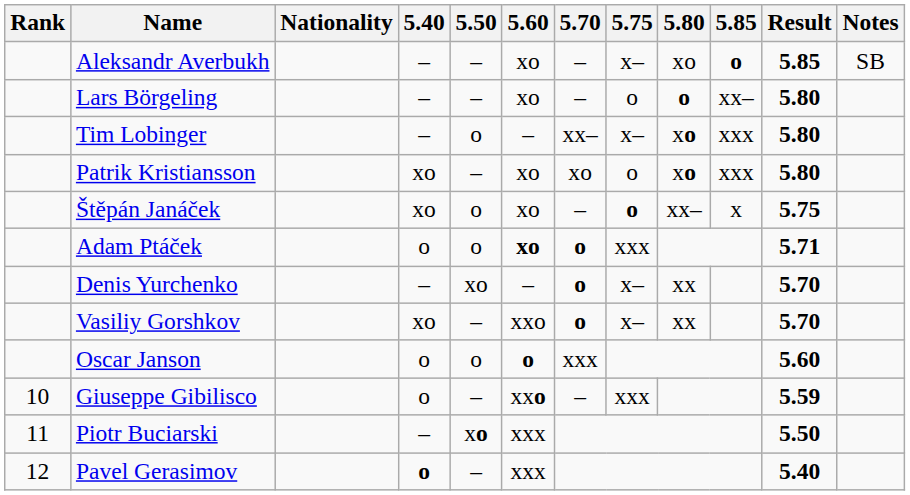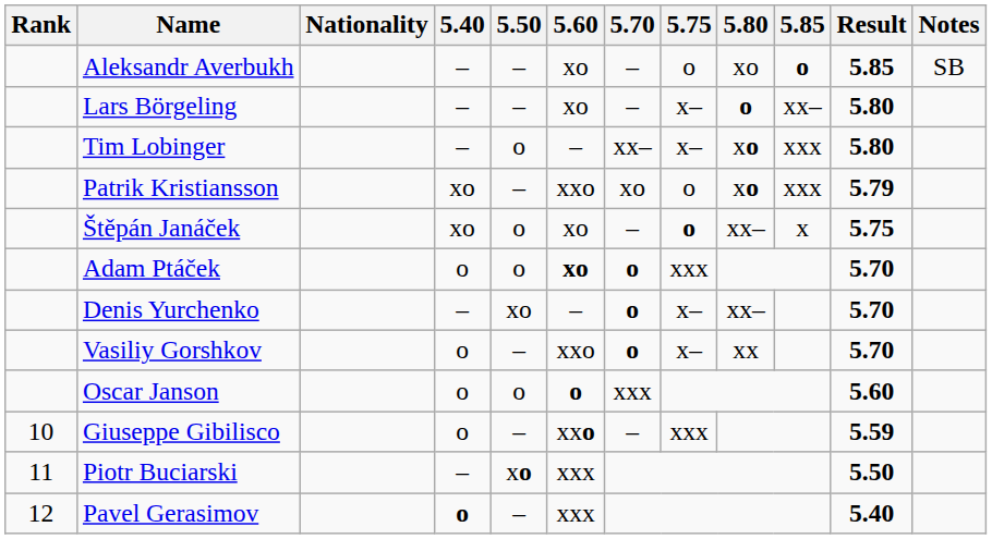 <table class="wikitable sortable" style="text-align:center">
 <tr>
 <th>Rank</th>
 <th>Name</th>
 <th>Nationality</th>
 <th>5.40</th>
 <th>5.50</th>
 <th>5.60</th>
 <th>5.70</th>
 <th>5.75</th>
 <th>5.80</th>
 <th>5.85</th>
 <th>Result</th>
 <th>Notes</th>
 </tr>
 <tr>
 <td></td>
 <td align=left><a href='#'>Aleksandr Averbukh</a></td>
 <td align=left></td>
 <td>–</td>
 <td>–</td>
 <td>xo</td>
 <td>–</td>
-<td>x–</td>
+<td>o</td>
 <td>xo</td>
 <td><strong>o</strong></td>
 <td><strong>5.85</strong></td>
 <td>SB</td>
 </tr>
 <tr>
 <td></td>
 <td align=left><a href='#'>Lars Börgeling</a></td>
 <td align=left></td>
 <td>–</td>
 <td>–</td>
 <td>xo</td>
 <td>–</td>
-<td>o</td>
+<td>x–</td>
 <td><strong>o</strong></td>
 <td>xx–</td>
 <td><strong>5.80</strong></td>
 <td></td>
 </tr>
 <tr>
 <td></td>
 <td align=left><a href='#'>Tim Lobinger</a></td>
 <td align=left></td>
 <td>–</td>
 <td>o</td>
 <td>–</td>
 <td>xx–</td>
 <td>x–</td>
 <td>x<strong>o</strong></td>
 <td>xxx</td>
 <td><strong>5.80</strong></td>
 <td></td>
 </tr>
 <tr>
 <td></td>
 <td align=left><a href='#'>Patrik Kristiansson</a></td>
 <td align=left></td>
 <td>xo</td>
 <td>–</td>
-<td>xo</td>
+<td>xxo</td>
 <td>xo</td>
 <td>o</td>
 <td>x<strong>o</strong></td>
 <td>xxx</td>
-<td><strong>5.80</strong></td>
+<td><strong>5.79</strong></td>
 <td></td>
 </tr>
 <tr>
 <td></td>
 <td align=left><a href='#'>Štěpán Janáček</a></td>
 <td align=left></td>
 <td>xo</td>
 <td>o</td>
 <td>xo</td>
 <td>–</td>
 <td><strong>o</strong></td>
 <td>xx–</td>
 <td>x</td>
 <td><strong>5.75</strong></td>
 <td></td>
 </tr>
 <tr>
 <td></td>
 <td align=left><a href='#'>Adam Ptáček</a></td>
 <td align=left></td>
 <td>o</td>
 <td>o</td>
 <td><strong>xo</strong></td>
 <td><strong>o</strong></td>
 <td>xxx</td>
 <td colspan=2></td>
-<td><strong>5.71</strong></td>
+<td><strong>5.70</strong></td>
 <td></td>
 </tr>
 <tr>
 <td></td>
 <td align=left><a href='#'>Denis Yurchenko</a></td>
 <td align=left></td>
 <td>–</td>
 <td>xo</td>
 <td>–</td>
 <td><strong>o</strong></td>
 <td>x–</td>
-<td>xx</td>
+<td>xx–</td>
 <td></td>
 <td><strong>5.70</strong></td>
 <td></td>
 </tr>
 <tr>
 <td></td>
 <td align=left><a href='#'>Vasiliy Gorshkov</a></td>
 <td align=left></td>
-<td>xo</td>
+<td>o</td>
 <td>–</td>
 <td>xxo</td>
 <td><strong>o</strong></td>
 <td>x–</td>
 <td>xx</td>
 <td></td>
 <td><strong>5.70</strong></td>
 <td></td>
 </tr>
 <tr>
 <td></td>
 <td align=left><a href='#'>Oscar Janson</a></td>
 <td align=left></td>
 <td>o</td>
 <td>o</td>
 <td><strong>o</strong></td>
 <td>xxx</td>
 <td colspan=3></td>
 <td><strong>5.60</strong></td>
 <td></td>
 </tr>
 <tr>
 <td>10</td>
 <td align=left><a href='#'>Giuseppe Gibilisco</a></td>
 <td align=left></td>
 <td>o</td>
 <td>–</td>
 <td>xx<strong>o</strong></td>
 <td>–</td>
 <td>xxx</td>
 <td colspan=2></td>
 <td><strong>5.59</strong></td>
 <td></td>
 </tr>
 <tr>
 <td>11</td>
 <td align=left><a href='#'>Piotr Buciarski</a></td>
 <td align=left></td>
 <td>–</td>
 <td>x<strong>o</strong></td>
 <td>xxx</td>
 <td colspan=4></td>
 <td><strong>5.50</strong></td>
 <td></td>
 </tr>
 <tr>
 <td>12</td>
 <td align=left><a href='#'>Pavel Gerasimov</a></td>
 <td align=left></td>
 <td><strong>o</strong></td>
 <td>–</td>
 <td>xxx</td>
 <td colspan=4></td>
 <td><strong>5.40</strong></td>
 <td></td>
 </tr>
 </table>
